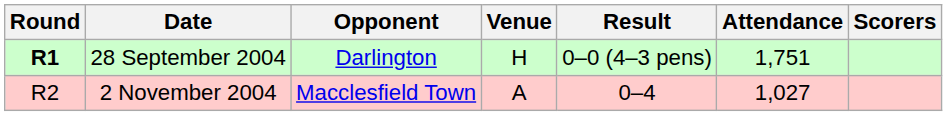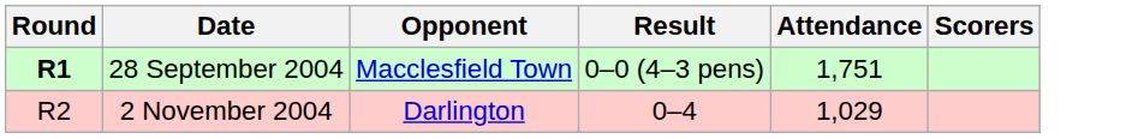 <table class= "wikitable " style="font-size:100%; text-align:center">
 <tr>
 <th>Round</th>
 <th>Date</th>
 <th>Opponent</th>
-<th>Venue</th>
 <th>Result</th>
 <th>Attendance</th>
 <th>Scorers</th>
 </tr>
 <tr style="background: #CCFFCC;">
 <td><strong>R1</strong></td>
 <td>28 September 2004</td>
-<td><a href='#'>Darlington</a></td>
-<td>H</td>
+<td><a href='#'>Macclesfield Town</a></td>
 <td>0–0 (4–3 pens)</td>
 <td>1,751</td>
 <td></td>
 </tr>
 <tr style="background: #FFCCCC;">
 <td>R2</td>
 <td>2 November 2004</td>
-<td><a href='#'>Macclesfield Town</a></td>
-<td>A</td>
+<td><a href='#'>Darlington</a></td>
 <td>0–4</td>
-<td>1,027</td>
+<td>1,029</td>
 <td></td>
 </tr>
 </table>
